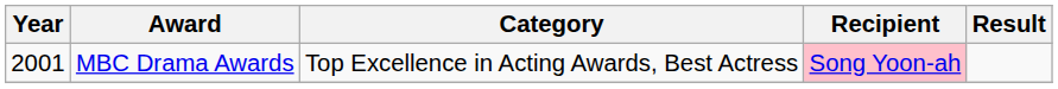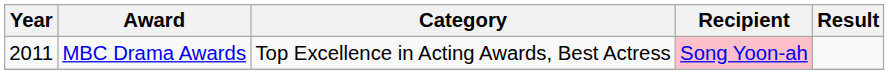 <table class="wikitable">
 <tr>
 <th>Year</th>
 <th>Award</th>
 <th>Category</th>
 <th>Recipient</th>
 <th>Result</th>
 </tr>
 <tr>
-<td rowspan=1 style="text-align:center;">2001</td>
+<td rowspan=1 style="text-align:center;">2011</td>
 <td><a href='#'>MBC Drama Awards</a></td>
 <td>Top Excellence in Acting Awards, Best Actress</td>
 <td style="background: pink;"><a href='#'>Song Yoon-ah</a></td>
 <td></td>
 </tr>
 <tr>
 </tr>
 </table>
